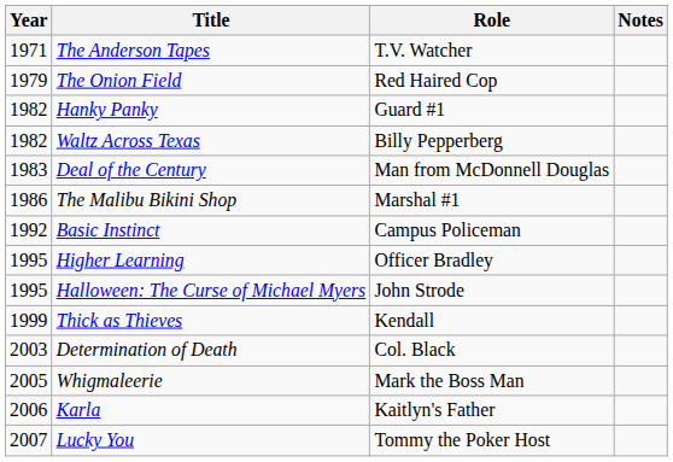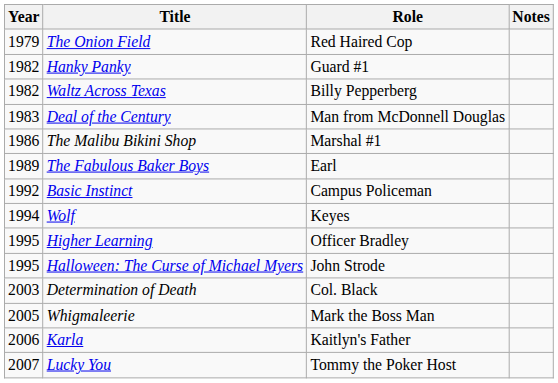 <table class="wikitable sortable">
 <tr>
 <th>Year</th>
 <th>Title</th>
 <th>Role</th>
 <th>Notes</th>
-</tr>
-<tr>
-<td>1971</td>
-<td><em><a href='#'>The Anderson Tapes</a></em></td>
-<td>T.V. Watcher</td>
-<td></td>
 </tr>
 <tr>
 <td>1979</td>
 <td><a href='#'><em>The Onion Field</em></a></td>
 <td>Red Haired Cop</td>
 <td></td>
 </tr>
 <tr>
 <td>1982</td>
 <td><a href='#'><em>Hanky Panky</em></a></td>
 <td>Guard #1</td>
 <td></td>
 </tr>
 <tr>
 <td>1982</td>
 <td><em><a href='#'>Waltz Across Texas</a></em></td>
 <td>Billy Pepperberg</td>
 <td></td>
 </tr>
 <tr>
 <td>1983</td>
 <td><em><a href='#'>Deal of the Century</a></em></td>
 <td>Man from McDonnell Douglas</td>
 <td></td>
 </tr>
 <tr>
 <td>1986</td>
 <td><em>The Malibu Bikini Shop</em></td>
 <td>Marshal #1</td>
 <td></td>
 </tr>
 <tr>
+<td>1989</td>
+<td><em><a href='#'>The Fabulous Baker Boys</a></em></td>
+<td>Earl</td>
+<td></td>
+</tr>
+<tr>
 <td>1992</td>
 <td><em><a href='#'>Basic Instinct</a></em></td>
 <td>Campus Policeman</td>
+<td></td>
+</tr>
+<tr>
+<td>1994</td>
+<td><a href='#'><em>Wolf</em></a></td>
+<td>Keyes</td>
 <td></td>
 </tr>
 <tr>
 <td>1995</td>
 <td><em><a href='#'>Higher Learning</a></em></td>
 <td>Officer Bradley</td>
 <td></td>
 </tr>
 <tr>
 <td>1995</td>
 <td><em><a href='#'>Halloween: The Curse of Michael Myers</a></em></td>
 <td>John Strode</td>
-<td></td>
-</tr>
-<tr>
-<td>1999</td>
-<td><a href='#'><em>Thick as Thieves</em></a></td>
-<td>Kendall</td>
 <td></td>
 </tr>
 <tr>
 <td>2003</td>
 <td><em>Determination of Death</em></td>
 <td>Col. Black</td>
 <td></td>
 </tr>
 <tr>
 <td>2005</td>
 <td><em>Whigmaleerie</em></td>
 <td>Mark the Boss Man</td>
 <td></td>
 </tr>
 <tr>
 <td>2006</td>
 <td><a href='#'><em>Karla</em></a></td>
 <td>Kaitlyn's Father</td>
 <td></td>
 </tr>
 <tr>
 <td>2007</td>
 <td><a href='#'><em>Lucky You</em></a></td>
 <td>Tommy the Poker Host</td>
 <td></td>
 </tr>
 </table>
